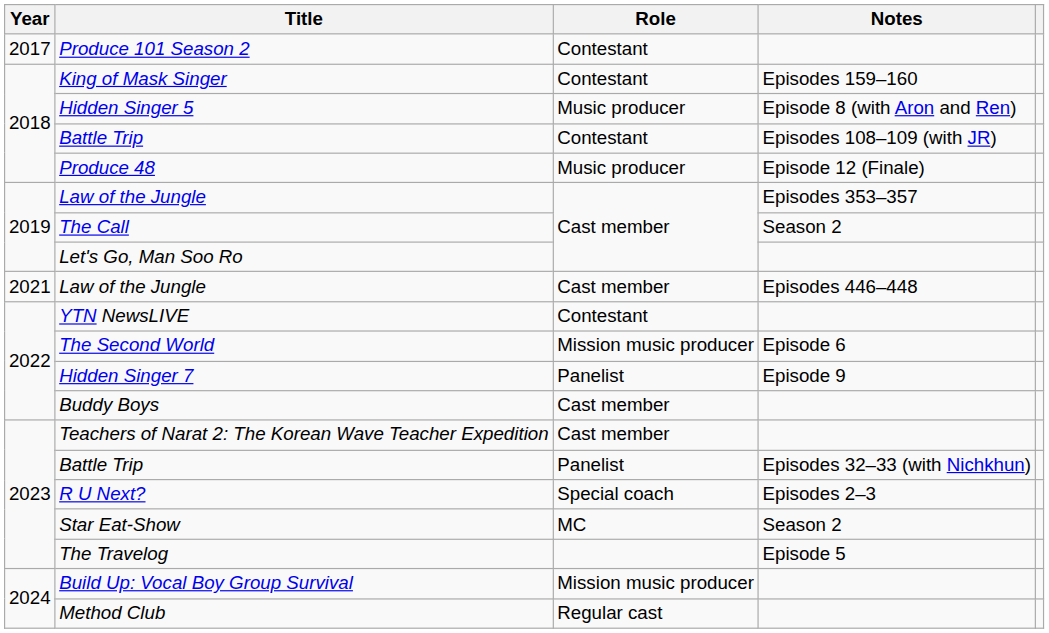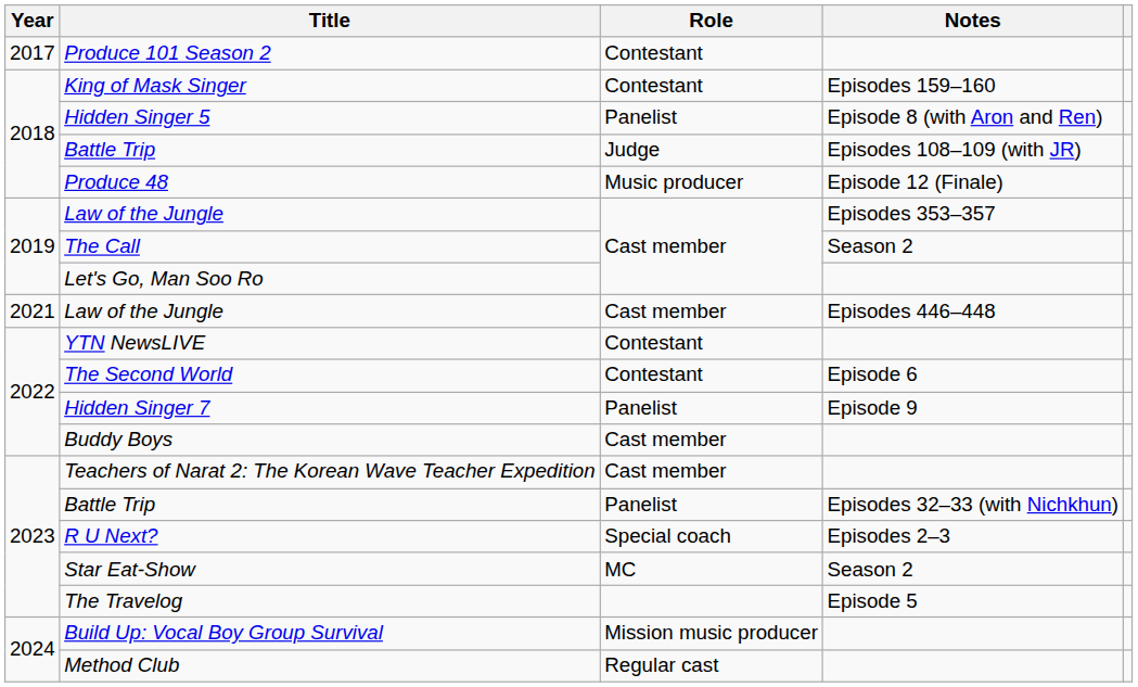 <table class="wikitable sortable plainrowheaders">
 <tr>
 <th scope="col">Year</th>
 <th scope="col">Title</th>
 <th scope="col">Role</th>
 <th scope="col">Notes</th>
 <th scope="col" class="unsortable"></th>
 </tr>
 <tr>
 <td scope="row">2017</td>
 <td><em><a href='#'>Produce 101 Season 2</a></em></td>
 <td>Contestant</td>
 <td></td>
 <td></td>
 </tr>
 <tr>
 <td rowspan="4" scope="row">2018</td>
 <td><em><a href='#'>King of Mask Singer</a></em></td>
 <td>Contestant</td>
 <td>Episodes 159–160</td>
 <td></td>
 </tr>
 <tr>
 <td><em><a href='#'>Hidden Singer 5</a></em></td>
-<td>Music producer</td>
+<td>Panelist</td>
 <td>Episode 8 (with <a href='#'>Aron</a> and <a href='#'>Ren</a>)</td>
 <td></td>
 </tr>
 <tr>
 <td><em><a href='#'>Battle Trip</a></em></td>
-<td>Contestant</td>
+<td>Judge</td>
 <td>Episodes 108–109 (with <a href='#'>JR</a>)</td>
 <td></td>
 </tr>
 <tr>
 <td><em><a href='#'>Produce 48</a></em></td>
 <td>Music producer</td>
 <td>Episode 12 (Finale)</td>
 <td></td>
 </tr>
 <tr>
 <td rowspan="3">2019</td>
 <td><em><a href='#'>Law of the Jungle</a></em></td>
 <td rowspan="3">Cast member</td>
 <td>Episodes 353–357</td>
 <td></td>
 </tr>
 <tr>
 <td><em><a href='#'>The Call</a></em></td>
 <td>Season 2</td>
 <td></td>
 </tr>
 <tr>
 <td><em>Let's Go, Man Soo Ro</em></td>
 <td></td>
 <td></td>
 </tr>
 <tr>
 <td scope="row">2021</td>
 <td><em>Law of the Jungle</em></td>
 <td>Cast member</td>
 <td>Episodes 446–448</td>
 <td></td>
 </tr>
 <tr>
 <td rowspan="4">2022</td>
 <td><em><a href='#'>YTN</a> NewsLIVE</em></td>
 <td>Contestant</td>
 <td></td>
 <td></td>
 </tr>
 <tr>
 <td><em><a href='#'>The Second World</a></em></td>
-<td>Mission music producer</td>
+<td>Contestant</td>
 <td>Episode 6</td>
 <td></td>
 </tr>
 <tr>
 <td><em><a href='#'>Hidden Singer 7</a></em></td>
 <td>Panelist</td>
 <td>Episode 9</td>
 <td></td>
 </tr>
 <tr>
 <td><em>Buddy Boys</em></td>
 <td>Cast member</td>
 <td></td>
 <td></td>
 </tr>
 <tr>
 <td rowspan="5">2023</td>
 <td><em>Teachers of Narat 2: The Korean Wave Teacher Expedition</em></td>
 <td>Cast member</td>
 <td></td>
 <td></td>
 </tr>
 <tr>
 <td><em>Battle Trip</em></td>
 <td>Panelist</td>
 <td>Episodes 32–33 (with <a href='#'>Nichkhun</a>)</td>
 <td></td>
 </tr>
 <tr>
 <td><em><a href='#'>R U Next?</a></em></td>
 <td>Special coach</td>
 <td>Episodes 2–3</td>
 <td></td>
 </tr>
 <tr>
 <td><em>Star Eat-Show</em></td>
 <td>MC</td>
 <td>Season 2</td>
 <td></td>
 </tr>
 <tr>
 <td><em>The Travelog</em></td>
 <td></td>
 <td>Episode 5</td>
 <td></td>
 </tr>
 <tr>
 <td rowspan="2">2024</td>
 <td><em><a href='#'>Build Up: Vocal Boy Group Survival</a></em></td>
 <td>Mission music producer</td>
 <td></td>
 <td></td>
 </tr>
 <tr>
 <td><em>Method Club</em></td>
 <td>Regular cast</td>
 <td></td>
 <td></td>
 </tr>
 </table>
